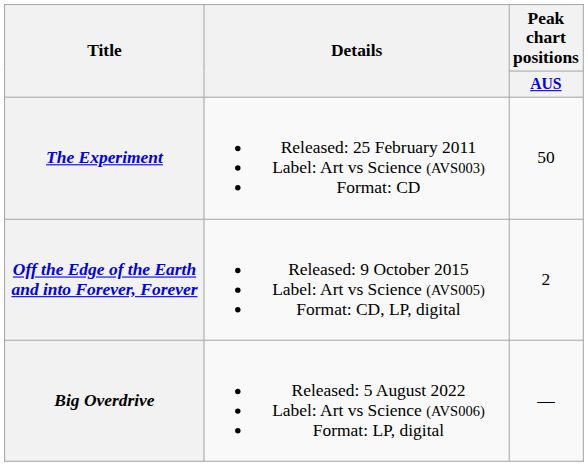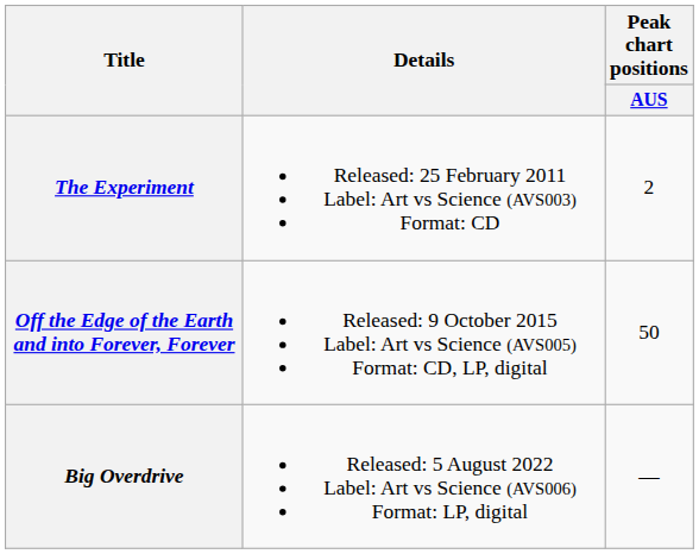 <table class="wikitable plainrowheaders" style="text-align:center;" border="1">
 <tr>
 <th scope="col" rowspan="2" style="width:11em;">Title</th>
 <th scope="col" rowspan="2" style="width:17em;">Details</th>
 <th scope="col" colspan="1">Peak chart positions</th>
 </tr>
 <tr>
 <th scope="col" style="width:3em;font-size:90%;"><a href='#'>AUS</a><br></th>
 </tr>
 <tr>
 <th scope="row"><em><a href='#'>The Experiment</a></em></th>
 <td><br><ul><li>Released: 25 February 2011</li><li>Label: Art vs Science <small>(AVS003)</small></li><li>Format: CD</li></ul></td>
-<td>50</td>
+<td>2</td>
 </tr>
 <tr>
 <th scope="row"><em><a href='#'>Off the Edge of the Earth and into Forever, Forever</a></em></th>
 <td><br><ul><li>Released: 9 October 2015</li><li>Label: Art vs Science <small>(AVS005)</small></li><li>Format: CD, LP, digital</li></ul></td>
-<td>2</td>
+<td>50</td>
 </tr>
 <tr>
 <th scope="row"><em>Big Overdrive</em></th>
 <td><br><ul><li>Released: 5 August 2022</li><li>Label: Art vs Science <small>(AVS006)</small></li><li>Format: LP, digital</li></ul></td>
 <td>—</td>
 </tr>
 </table>
